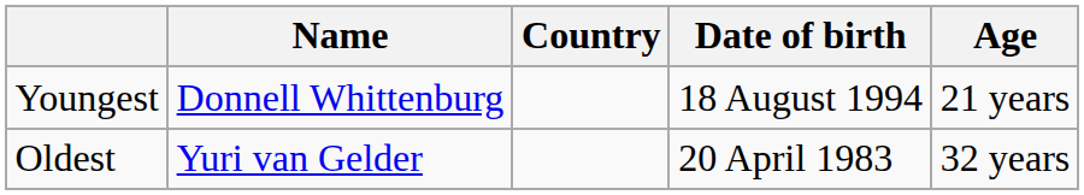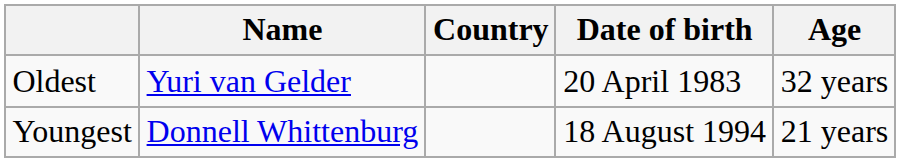 <table class="wikitable">
 <tr>
 <th></th>
 <th>Name</th>
 <th>Country</th>
 <th>Date of birth</th>
 <th>Age</th>
 </tr>
 <tr>
+<td>Oldest</td>
+<td><a href='#'>Yuri van Gelder</a></td>
+<td></td>
+<td>20 April 1983</td>
+<td>32 years</td>
+</tr>
+<tr>
 <td>Youngest</td>
 <td><a href='#'>Donnell Whittenburg</a></td>
 <td></td>
 <td>18 August 1994</td>
 <td>21 years</td>
 </tr>
-<tr>
-<td>Oldest</td>
-<td><a href='#'>Yuri van Gelder</a></td>
-<td></td>
-<td>20 April 1983</td>
-<td>32 years</td>
-</tr>
 </table>
